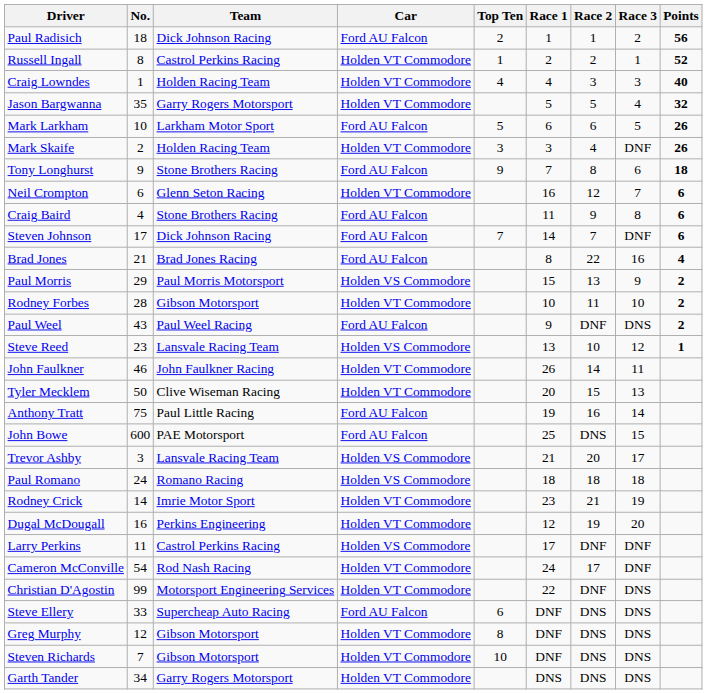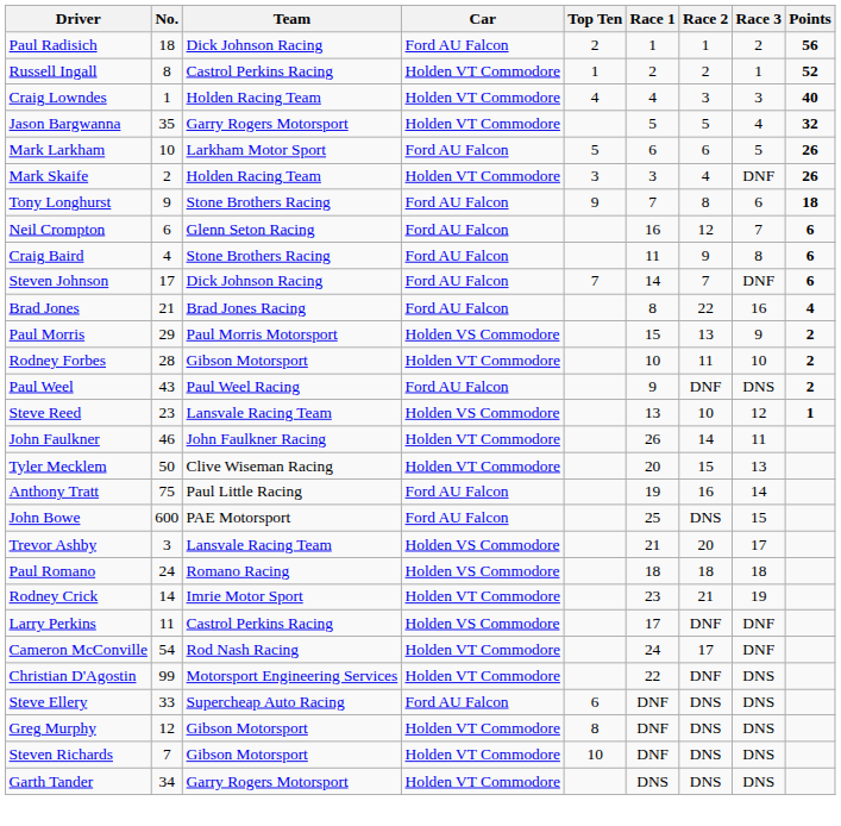 <table class="wikitable" style="font-size: 90%">
 <tr>
 <th>Driver</th>
 <th>No.</th>
 <th>Team</th>
 <th>Car</th>
 <th>Top Ten</th>
 <th>Race 1</th>
 <th>Race 2</th>
 <th>Race 3</th>
 <th>Points</th>
 </tr>
 <tr>
 <td> <a href='#'>Paul Radisich</a></td>
 <td align="center">18</td>
 <td><a href='#'>Dick Johnson Racing</a></td>
 <td><a href='#'>Ford AU Falcon</a></td>
 <td align="center">2</td>
 <td align="center">1</td>
 <td align="center">1</td>
 <td align="center">2</td>
 <td align="center"><strong>56</strong></td>
 </tr>
 <tr>
 <td> <a href='#'>Russell Ingall</a></td>
 <td align="center">8</td>
 <td><a href='#'>Castrol Perkins Racing</a></td>
 <td><a href='#'>Holden VT Commodore</a></td>
 <td align="center">1</td>
 <td align="center">2</td>
 <td align="center">2</td>
 <td align="center">1</td>
 <td align="center"><strong>52</strong></td>
 </tr>
 <tr>
 <td> <a href='#'>Craig Lowndes</a></td>
 <td align="center">1</td>
 <td><a href='#'>Holden Racing Team</a></td>
 <td><a href='#'>Holden VT Commodore</a></td>
 <td align="center">4</td>
 <td align="center">4</td>
 <td align="center">3</td>
 <td align="center">3</td>
 <td align="center"><strong>40</strong></td>
 </tr>
 <tr>
 <td> <a href='#'>Jason Bargwanna</a></td>
 <td align="center">35</td>
 <td><a href='#'>Garry Rogers Motorsport</a></td>
 <td><a href='#'>Holden VT Commodore</a></td>
 <td></td>
 <td align="center">5</td>
 <td align="center">5</td>
 <td align="center">4</td>
 <td align="center"><strong>32</strong></td>
 </tr>
 <tr>
 <td> <a href='#'>Mark Larkham</a></td>
 <td align="center">10</td>
 <td><a href='#'>Larkham Motor Sport</a></td>
 <td><a href='#'>Ford AU Falcon</a></td>
 <td align="center">5</td>
 <td align="center">6</td>
 <td align="center">6</td>
 <td align="center">5</td>
 <td align="center"><strong>26</strong></td>
 </tr>
 <tr>
 <td> <a href='#'>Mark Skaife</a></td>
 <td align="center">2</td>
 <td><a href='#'>Holden Racing Team</a></td>
 <td><a href='#'>Holden VT Commodore</a></td>
 <td align="center">3</td>
 <td align="center">3</td>
 <td align="center">4</td>
 <td align="center">DNF</td>
 <td align="center"><strong>26</strong></td>
 </tr>
 <tr>
 <td> <a href='#'>Tony Longhurst</a></td>
 <td align="center">9</td>
 <td><a href='#'>Stone Brothers Racing</a></td>
 <td><a href='#'>Ford AU Falcon</a></td>
 <td align="center">9</td>
 <td align="center">7</td>
 <td align="center">8</td>
 <td align="center">6</td>
 <td align="center"><strong>18</strong></td>
 </tr>
 <tr>
 <td> <a href='#'>Neil Crompton</a></td>
 <td align="center">6</td>
 <td><a href='#'>Glenn Seton Racing</a></td>
-<td><a href='#'>Holden VT Commodore</a></td>
+<td><a href='#'>Ford AU Falcon</a></td>
 <td></td>
 <td align="center">16</td>
 <td align="center">12</td>
 <td align="center">7</td>
 <td align="center"><strong>6</strong></td>
 </tr>
 <tr>
 <td> <a href='#'>Craig Baird</a></td>
 <td align="center">4</td>
 <td><a href='#'>Stone Brothers Racing</a></td>
 <td><a href='#'>Ford AU Falcon</a></td>
 <td></td>
 <td align="center">11</td>
 <td align="center">9</td>
 <td align="center">8</td>
 <td align="center"><strong>6</strong></td>
 </tr>
 <tr>
 <td> <a href='#'>Steven Johnson</a></td>
 <td align="center">17</td>
 <td><a href='#'>Dick Johnson Racing</a></td>
 <td><a href='#'>Ford AU Falcon</a></td>
 <td align="center">7</td>
 <td align="center">14</td>
 <td align="center">7</td>
 <td align="center">DNF</td>
 <td align="center"><strong>6</strong></td>
 </tr>
 <tr>
 <td> <a href='#'>Brad Jones</a></td>
 <td align="center">21</td>
 <td><a href='#'>Brad Jones Racing</a></td>
 <td><a href='#'>Ford AU Falcon</a></td>
 <td></td>
 <td align="center">8</td>
 <td align="center">22</td>
 <td align="center">16</td>
 <td align="center"><strong>4</strong></td>
 </tr>
 <tr>
 <td> <a href='#'>Paul Morris</a></td>
 <td align="center">29</td>
 <td><a href='#'>Paul Morris Motorsport</a></td>
 <td><a href='#'>Holden VS Commodore</a></td>
 <td></td>
 <td align="center">15</td>
 <td align="center">13</td>
 <td align="center">9</td>
 <td align="center"><strong>2</strong></td>
 </tr>
 <tr>
 <td> <a href='#'>Rodney Forbes</a></td>
 <td align="center">28</td>
 <td><a href='#'>Gibson Motorsport</a></td>
 <td><a href='#'>Holden VT Commodore</a></td>
 <td></td>
 <td align="center">10</td>
 <td align="center">11</td>
 <td align="center">10</td>
 <td align="center"><strong>2</strong></td>
 </tr>
 <tr>
 <td> <a href='#'>Paul Weel</a></td>
 <td align="center">43</td>
 <td><a href='#'>Paul Weel Racing</a></td>
 <td><a href='#'>Ford AU Falcon</a></td>
 <td></td>
 <td align="center">9</td>
 <td align="center">DNF</td>
 <td align="center">DNS</td>
 <td align="center"><strong>2</strong></td>
 </tr>
 <tr>
 <td> <a href='#'>Steve Reed</a></td>
 <td align="center">23</td>
 <td><a href='#'>Lansvale Racing Team</a></td>
 <td><a href='#'>Holden VS Commodore</a></td>
 <td></td>
 <td align="center">13</td>
 <td align="center">10</td>
 <td align="center">12</td>
 <td align="center"><strong>1</strong></td>
 </tr>
 <tr>
 <td> <a href='#'>John Faulkner</a></td>
 <td align="center">46</td>
 <td><a href='#'>John Faulkner Racing</a></td>
 <td><a href='#'>Holden VT Commodore</a></td>
 <td></td>
 <td align="center">26</td>
 <td align="center">14</td>
 <td align="center">11</td>
 <td></td>
 </tr>
 <tr>
 <td> <a href='#'>Tyler Mecklem</a></td>
 <td align="center">50</td>
 <td>Clive Wiseman Racing</td>
 <td><a href='#'>Holden VT Commodore</a></td>
 <td></td>
 <td align="center">20</td>
 <td align="center">15</td>
 <td align="center">13</td>
 <td></td>
 </tr>
 <tr>
 <td> <a href='#'>Anthony Tratt</a></td>
 <td align="center">75</td>
 <td>Paul Little Racing</td>
 <td><a href='#'>Ford AU Falcon</a></td>
 <td></td>
 <td align="center">19</td>
 <td align="center">16</td>
 <td align="center">14</td>
 <td></td>
 </tr>
 <tr>
 <td> <a href='#'>John Bowe</a></td>
 <td align="center">600</td>
 <td>PAE Motorsport</td>
 <td><a href='#'>Ford AU Falcon</a></td>
 <td></td>
 <td align="center">25</td>
 <td align="center">DNS</td>
 <td align="center">15</td>
 <td></td>
 </tr>
 <tr>
 <td> <a href='#'>Trevor Ashby</a></td>
 <td align="center">3</td>
 <td><a href='#'>Lansvale Racing Team</a></td>
 <td><a href='#'>Holden VS Commodore</a></td>
 <td></td>
 <td align="center">21</td>
 <td align="center">20</td>
 <td align="center">17</td>
 <td></td>
 </tr>
 <tr>
 <td> <a href='#'>Paul Romano</a></td>
 <td align="center">24</td>
 <td><a href='#'>Romano Racing</a></td>
 <td><a href='#'>Holden VS Commodore</a></td>
 <td></td>
 <td align="center">18</td>
 <td align="center">18</td>
 <td align="center">18</td>
 <td></td>
 </tr>
 <tr>
 <td> <a href='#'>Rodney Crick</a></td>
 <td align="center">14</td>
 <td><a href='#'>Imrie Motor Sport</a></td>
 <td><a href='#'>Holden VT Commodore</a></td>
 <td></td>
 <td align="center">23</td>
 <td align="center">21</td>
 <td align="center">19</td>
 <td></td>
 </tr>
 <tr>
-<td> <a href='#'>Dugal McDougall</a></td>
-<td align="center">16</td>
-<td><a href='#'>Perkins Engineering</a></td>
-<td><a href='#'>Holden VT Commodore</a></td>
-<td></td>
-<td align="center">12</td>
-<td align="center">19</td>
-<td align="center">20</td>
-<td></td>
-</tr>
-<tr>
 <td> <a href='#'>Larry Perkins</a></td>
 <td align="center">11</td>
 <td><a href='#'>Castrol Perkins Racing</a></td>
 <td><a href='#'>Holden VS Commodore</a></td>
 <td></td>
 <td align="center">17</td>
 <td align="center">DNF</td>
 <td align="center">DNF</td>
 <td></td>
 </tr>
 <tr>
 <td> <a href='#'>Cameron McConville</a></td>
 <td align="center">54</td>
 <td><a href='#'>Rod Nash Racing</a></td>
 <td><a href='#'>Holden VT Commodore</a></td>
 <td></td>
 <td align="center">24</td>
 <td align="center">17</td>
 <td align="center">DNF</td>
 <td></td>
 </tr>
 <tr>
 <td> <a href='#'>Christian D'Agostin</a></td>
 <td align="center">99</td>
 <td><a href='#'>Motorsport Engineering Services</a></td>
 <td><a href='#'>Holden VT Commodore</a></td>
 <td></td>
 <td align="center">22</td>
 <td align="center">DNF</td>
 <td align="center">DNS</td>
 <td></td>
 </tr>
 <tr>
 <td> <a href='#'>Steve Ellery</a></td>
 <td align="center">33</td>
 <td><a href='#'>Supercheap Auto Racing</a></td>
 <td><a href='#'>Ford AU Falcon</a></td>
 <td align="center">6</td>
 <td align="center">DNF</td>
 <td align="center">DNS</td>
 <td align="center">DNS</td>
 <td></td>
 </tr>
 <tr>
 <td> <a href='#'>Greg Murphy</a></td>
 <td align="center">12</td>
 <td><a href='#'>Gibson Motorsport</a></td>
 <td><a href='#'>Holden VT Commodore</a></td>
 <td align="center">8</td>
 <td align="center">DNF</td>
 <td align="center">DNS</td>
 <td align="center">DNS</td>
 <td></td>
 </tr>
 <tr>
 <td> <a href='#'>Steven Richards</a></td>
 <td align="center">7</td>
 <td><a href='#'>Gibson Motorsport</a></td>
 <td><a href='#'>Holden VT Commodore</a></td>
 <td align="center">10</td>
 <td align="center">DNF</td>
 <td align="center">DNS</td>
 <td align="center">DNS</td>
 <td></td>
 </tr>
 <tr>
 <td> <a href='#'>Garth Tander</a></td>
 <td align="center">34</td>
 <td><a href='#'>Garry Rogers Motorsport</a></td>
 <td><a href='#'>Holden VT Commodore</a></td>
 <td></td>
 <td align="center">DNS</td>
 <td align="center">DNS</td>
 <td align="center">DNS</td>
 <td></td>
 </tr>
 </table>
